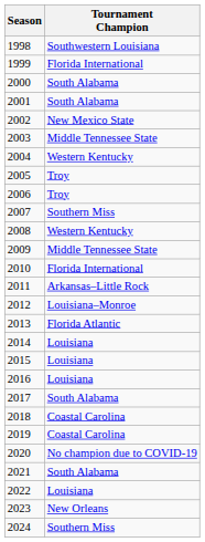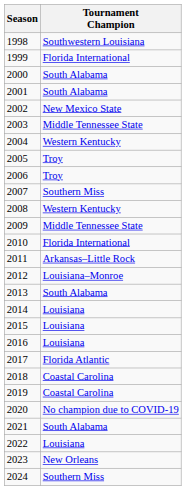 <table class="wikitable">
 <tr>
 <th>Season</th>
 <th>Tournament<br>Champion</th>
 </tr>
 <tr>
 <td>1998</td>
 <td><a href='#'>Southwestern Louisiana</a></td>
 </tr>
 <tr>
 <td>1999</td>
 <td><a href='#'>Florida International</a></td>
 </tr>
 <tr>
 <td>2000</td>
 <td><a href='#'>South Alabama</a></td>
 </tr>
 <tr>
 <td>2001</td>
 <td><a href='#'>South Alabama</a></td>
 </tr>
 <tr>
 <td>2002</td>
 <td><a href='#'>New Mexico State</a></td>
 </tr>
 <tr>
 <td>2003</td>
 <td><a href='#'>Middle Tennessee State</a></td>
 </tr>
 <tr>
 <td>2004</td>
 <td><a href='#'>Western Kentucky</a></td>
 </tr>
 <tr>
 <td>2005</td>
 <td><a href='#'>Troy</a></td>
 </tr>
 <tr>
 <td>2006</td>
 <td><a href='#'>Troy</a></td>
 </tr>
 <tr>
 <td>2007</td>
 <td><a href='#'>Southern Miss</a></td>
 </tr>
 <tr>
 <td>2008</td>
 <td><a href='#'>Western Kentucky</a></td>
 </tr>
 <tr>
 <td>2009</td>
 <td><a href='#'>Middle Tennessee State</a></td>
 </tr>
 <tr>
 <td>2010</td>
 <td><a href='#'>Florida International</a></td>
 </tr>
 <tr>
 <td>2011</td>
 <td><a href='#'>Arkansas–Little Rock</a></td>
 </tr>
 <tr>
 <td>2012</td>
 <td><a href='#'>Louisiana–Monroe</a></td>
 </tr>
 <tr>
 <td>2013</td>
-<td><a href='#'>Florida Atlantic</a></td>
+<td><a href='#'>South Alabama</a></td>
 </tr>
 <tr>
 <td>2014</td>
 <td><a href='#'>Louisiana</a></td>
 </tr>
 <tr>
 <td>2015</td>
 <td><a href='#'>Louisiana</a></td>
 </tr>
 <tr>
 <td>2016</td>
 <td><a href='#'>Louisiana</a></td>
 </tr>
 <tr>
 <td>2017</td>
-<td><a href='#'>South Alabama</a></td>
+<td><a href='#'>Florida Atlantic</a></td>
 </tr>
 <tr>
 <td>2018</td>
 <td><a href='#'>Coastal Carolina</a></td>
 </tr>
 <tr>
 <td>2019</td>
 <td><a href='#'>Coastal Carolina</a></td>
 </tr>
 <tr>
 <td>2020</td>
 <td><a href='#'>No champion due to COVID-19</a></td>
 </tr>
 <tr>
 <td>2021</td>
 <td><a href='#'>South Alabama</a></td>
 </tr>
 <tr>
 <td>2022</td>
 <td><a href='#'>Louisiana</a></td>
 </tr>
 <tr>
 <td>2023</td>
 <td><a href='#'>New Orleans</a></td>
 </tr>
 <tr>
 <td>2024</td>
 <td><a href='#'>Southern Miss</a></td>
 </tr>
 </table>
